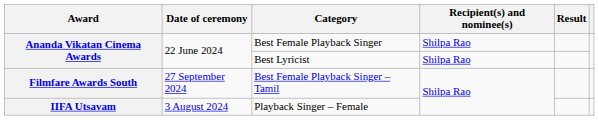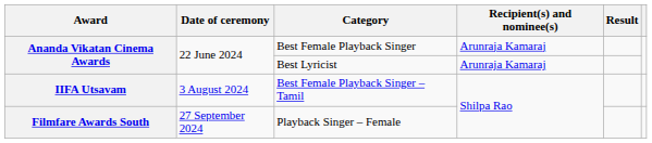 <table class="wikitable plainrowheaders sortable">
 <tr>
 <th scope="col">Award</th>
 <th scope="col">Date of ceremony</th>
 <th scope="col">Category</th>
 <th scope="col">Recipient(s) and nominee(s)</th>
 <th scope="col">Result</th>
 <th scope="col" class="unsortable"></th>
 </tr>
 <tr>
 <th scope="row" rowspan="2"><a href='#'>Ananda Vikatan Cinema Awards</a></th>
 <td rowspan="2">22 June 2024</td>
 <td>Best Female Playback Singer</td>
-<td><a href='#'>Shilpa Rao</a></td>
+<td><a href='#'>Arunraja Kamaraj</a></td>
 <td></td>
 <td align="center" rowspan="2"></td>
 </tr>
 <tr>
 <td>Best Lyricist</td>
-<td><a href='#'>Shilpa Rao</a></td>
+<td><a href='#'>Arunraja Kamaraj</a></td>
 <td></td>
 </tr>
 <tr>
-<th scope="row"><a href='#'>Filmfare Awards South</a></th>
-<td><a href='#'>27 September 2024</a></td>
+<th scope="row"><a href='#'>IIFA Utsavam</a></th>
+<td><a href='#'>3 August 2024</a></td>
 <td><a href='#'>Best Female Playback Singer – Tamil</a></td>
 <td rowspan="2"><a href='#'>Shilpa Rao</a></td>
 <td></td>
 <td align="center"></td>
 </tr>
 <tr>
-<th scope="row"><a href='#'>IIFA Utsavam</a></th>
-<td><a href='#'>3 August 2024</a></td>
+<th scope="row"><a href='#'>Filmfare Awards South</a></th>
+<td><a href='#'>27 September 2024</a></td>
 <td>Playback Singer – Female</td>
 <td></td>
 <td align="center"></td>
 </tr>
 </table>
